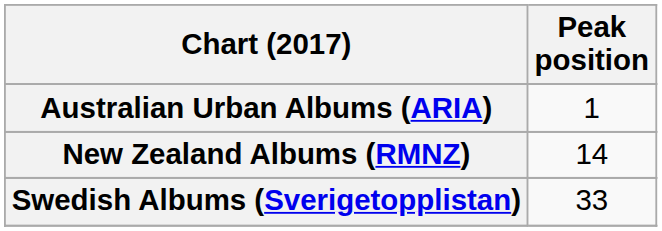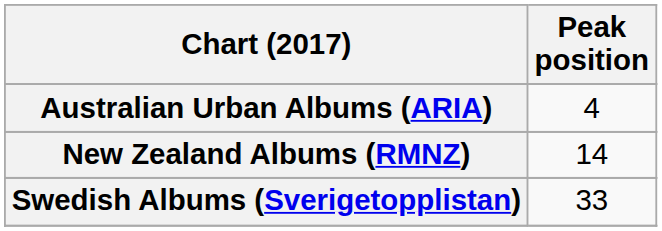 <table class="wikitable sortable plainrowheaders" style="text-align:center">
 <tr>
 <th scope="col">Chart (2017)</th>
 <th scope="col">Peak<br>position</th>
 </tr>
 <tr>
 </tr>
 <tr>
 <th scope="row">Australian Urban Albums (<a href='#'>ARIA</a>)</th>
-<td>1</td>
+<td>4</td>
 </tr>
 <tr>
 </tr>
 <tr>
 </tr>
 <tr>
 </tr>
 <tr>
 </tr>
 <tr>
 </tr>
 <tr>
 </tr>
 <tr>
 </tr>
 <tr>
 <th scope="row">New Zealand Albums (<a href='#'>RMNZ</a>)</th>
 <td>14</td>
 </tr>
 <tr>
 </tr>
 <tr>
 </tr>
 <tr>
 <th scope="row">Swedish Albums (<a href='#'>Sverigetopplistan</a>)</th>
 <td>33</td>
 </tr>
 <tr>
 </tr>
 <tr>
 </tr>
 <tr>
 </tr>
 <tr>
 </tr>
 </table>
